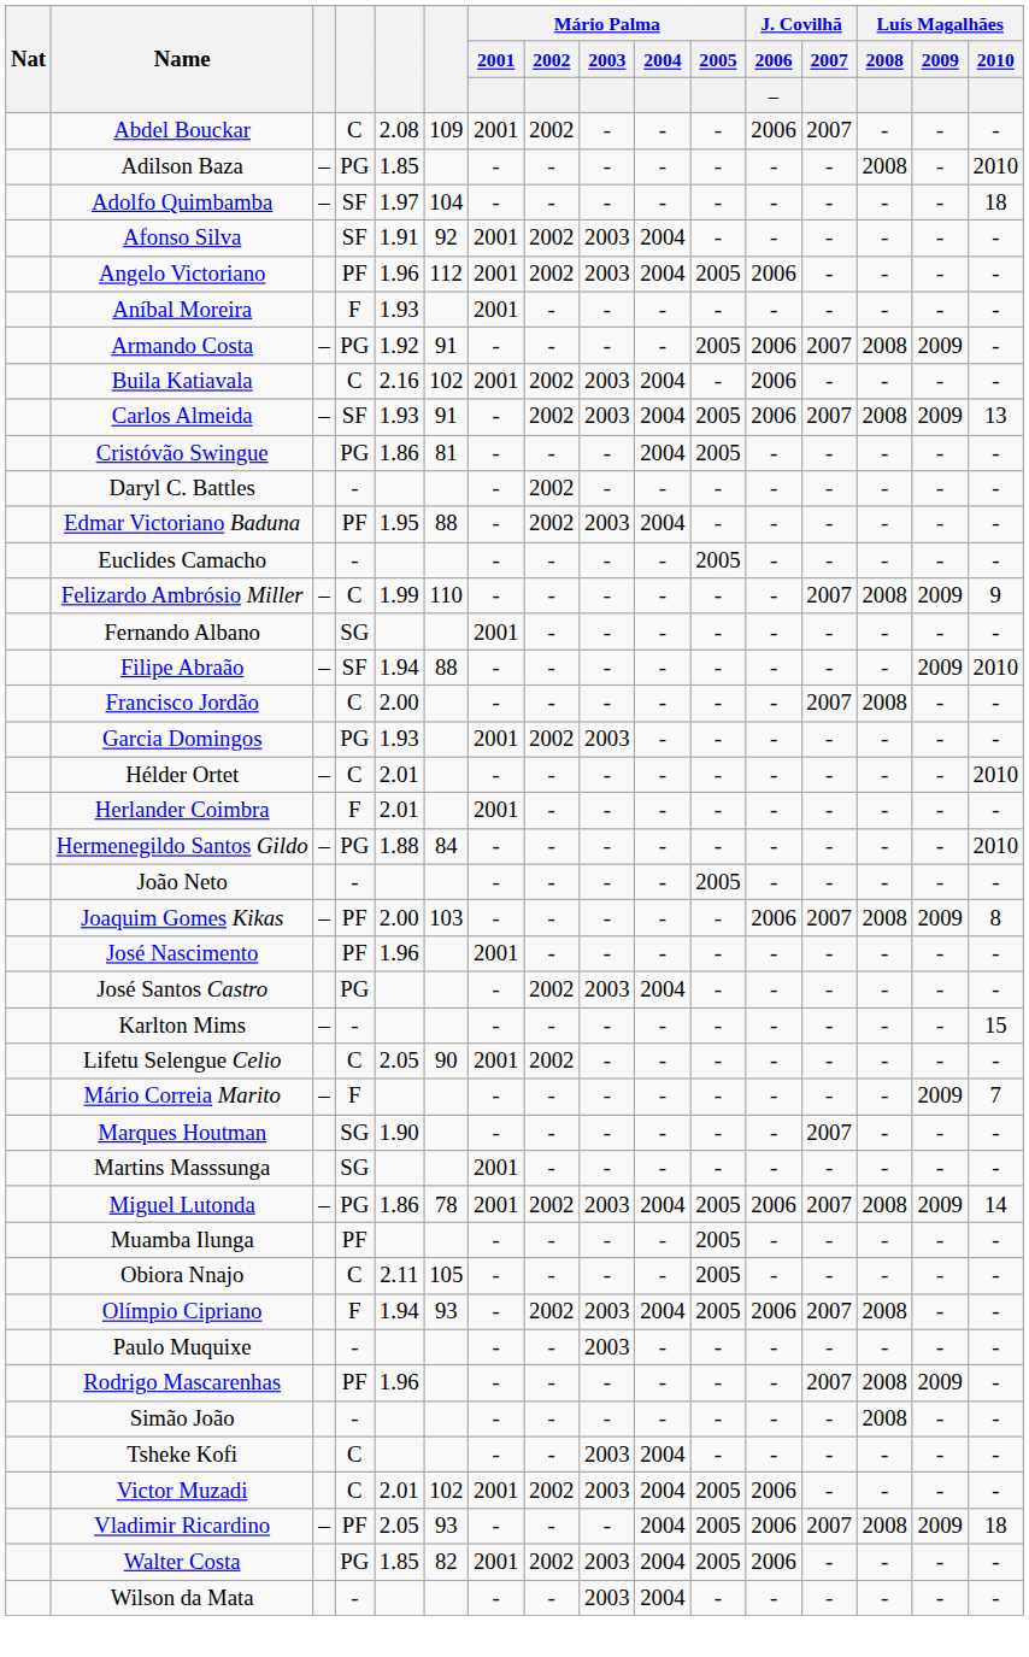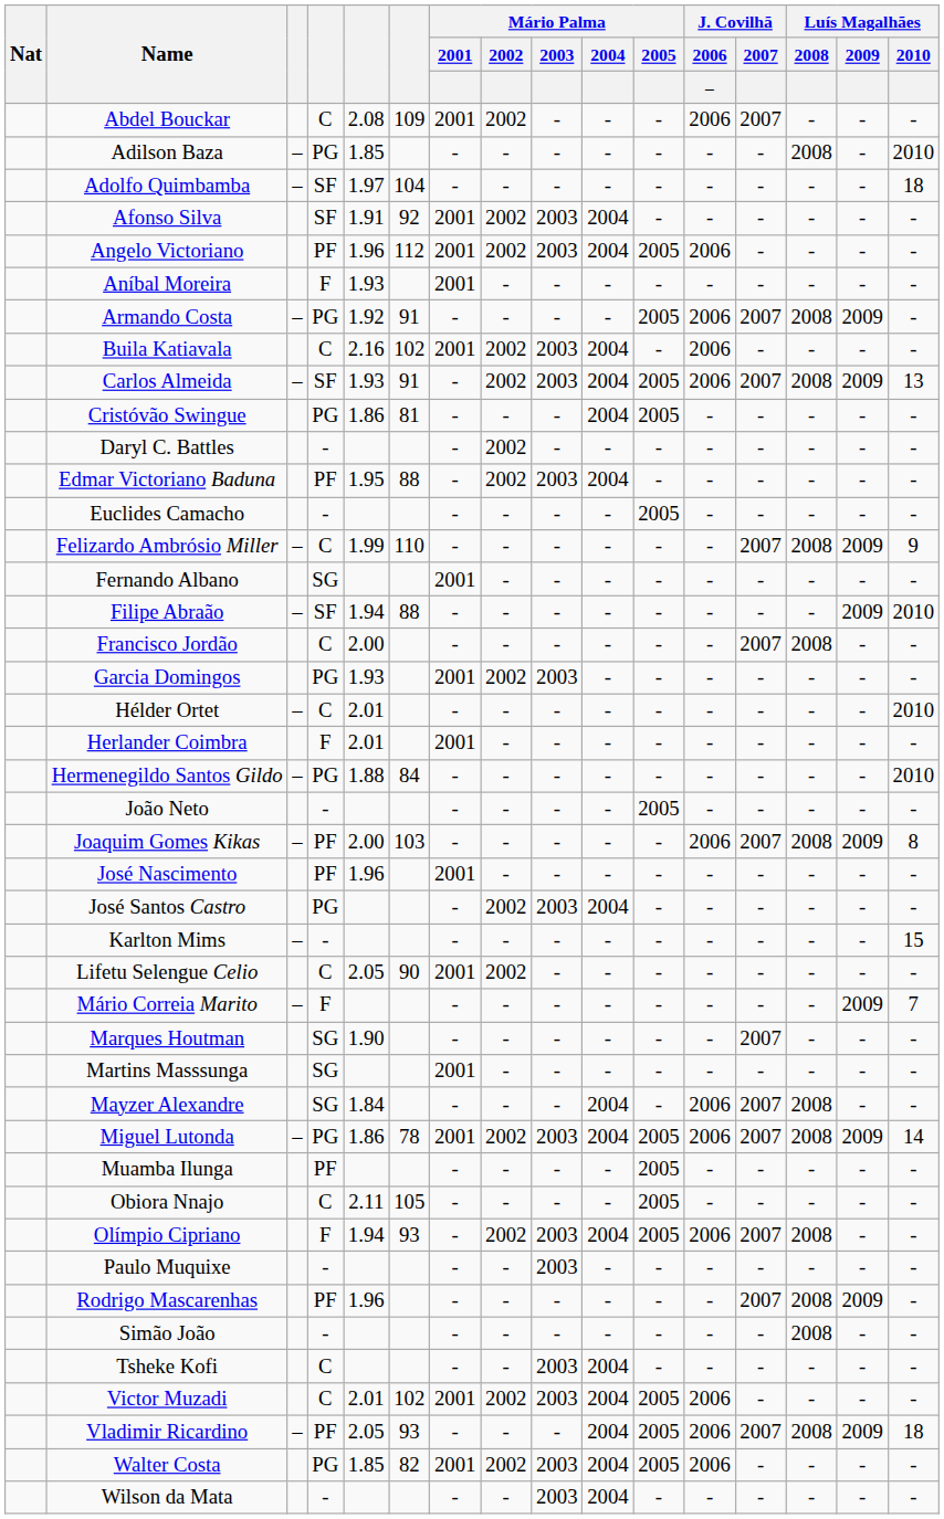 <table class="wikitable plainrowheaders sortable" style="text-align:center">
 <tr>
 <th scope="col" rowspan="3">Nat</th>
 <th scope="col" rowspan="3">Name</th>
 <th scope="col" rowspan="3"></th>
 <th scope="col" rowspan="3"></th>
 <th scope="col" rowspan="3"></th>
 <th scope="col" rowspan="3"></th>
 <th colspan="5"><small><a href='#'>Mário Palma</a></small></th>
 <th colspan="2"><small><a href='#'>J. Covilhã</a></small></th>
 <th colspan="3"><small><a href='#'>Luís Magalhães</a></small></th>
 </tr>
 <tr>
 <th colspan="1"><small><a href='#'>2001</a></small></th>
 <th colspan="1"><small><a href='#'>2002</a></small></th>
 <th colspan="1"><small><a href='#'>2003</a></small></th>
 <th colspan="1"><small><a href='#'>2004</a></small></th>
 <th colspan="1"><small><a href='#'>2005</a></small></th>
 <th colspan="1"><small><a href='#'>2006</a></small></th>
 <th colspan="1"><small><a href='#'>2007</a></small></th>
 <th colspan="1"><small><a href='#'>2008</a></small></th>
 <th colspan="1"><small><a href='#'>2009</a></small></th>
 <th colspan="1"><small><a href='#'>2010</a></small></th>
 </tr>
 <tr>
 <th scope="col" rowspan="1"><small></small></th>
 <th scope="col" rowspan="1"><small></small></th>
 <th scope="col" rowspan="1"><small></small></th>
 <th scope="col" rowspan="1"><small></small></th>
 <th scope="col" rowspan="1"><small></small></th>
 <th scope="col" rowspan="1"><small>–</small></th>
 <th scope="col" rowspan="1"><small></small></th>
 <th scope="col" rowspan="1"><small></small></th>
 <th scope="col" rowspan="1"><small></small></th>
 <th scope="col" rowspan="1"><small></small></th>
 </tr>
 <tr>
 <td></td>
 <td><a href='#'>Abdel Bouckar</a></td>
 <td></td>
 <td data-sort-value="5">C</td>
 <td>2.08</td>
 <td>109</td>
 <td>2001</td>
 <td>2002</td>
 <td>-</td>
 <td>-</td>
 <td>-</td>
 <td>2006</td>
 <td>2007</td>
 <td>-</td>
 <td>-</td>
 <td>-</td>
 </tr>
 <tr>
 <td></td>
 <td>Adilson Baza</td>
 <td>–</td>
 <td data-sort-value="1">PG</td>
 <td>1.85</td>
 <td></td>
 <td>-</td>
 <td>-</td>
 <td>-</td>
 <td>-</td>
 <td>-</td>
 <td>-</td>
 <td>-</td>
 <td>2008</td>
 <td>-</td>
 <td>2010</td>
 </tr>
 <tr>
 <td></td>
 <td><a href='#'>Adolfo Quimbamba</a></td>
 <td>–</td>
 <td data-sort-value="3">SF</td>
 <td>1.97</td>
 <td>104</td>
 <td>-</td>
 <td>-</td>
 <td>-</td>
 <td>-</td>
 <td>-</td>
 <td>-</td>
 <td>-</td>
 <td>-</td>
 <td>-</td>
 <td>18</td>
 </tr>
 <tr>
 <td></td>
 <td><a href='#'>Afonso Silva</a></td>
 <td></td>
 <td data-sort-value="3">SF</td>
 <td>1.91</td>
 <td>92</td>
 <td>2001</td>
 <td>2002</td>
 <td>2003</td>
 <td>2004</td>
 <td>-</td>
 <td>-</td>
 <td>-</td>
 <td>-</td>
 <td>-</td>
 <td>-</td>
 </tr>
 <tr>
 <td></td>
 <td><a href='#'>Angelo Victoriano</a></td>
 <td></td>
 <td data-sort-value="4">PF</td>
 <td>1.96</td>
 <td>112</td>
 <td>2001</td>
 <td>2002</td>
 <td>2003</td>
 <td>2004</td>
 <td>2005</td>
 <td>2006</td>
 <td>-</td>
 <td>-</td>
 <td>-</td>
 <td>-</td>
 </tr>
 <tr>
 <td></td>
 <td><a href='#'>Aníbal Moreira</a></td>
 <td></td>
 <td data-sort-value="3">F</td>
 <td>1.93</td>
 <td></td>
 <td>2001</td>
 <td>-</td>
 <td>-</td>
 <td>-</td>
 <td>-</td>
 <td>-</td>
 <td>-</td>
 <td>-</td>
 <td>-</td>
 <td>-</td>
 </tr>
 <tr>
 <td></td>
 <td><a href='#'>Armando Costa</a></td>
 <td>–</td>
 <td data-sort-value="1">PG</td>
 <td>1.92</td>
 <td>91</td>
 <td>-</td>
 <td>-</td>
 <td>-</td>
 <td>-</td>
 <td>2005</td>
 <td>2006</td>
 <td>2007</td>
 <td>2008</td>
 <td>2009</td>
 <td>-</td>
 </tr>
 <tr>
 <td></td>
 <td><a href='#'>Buila Katiavala</a></td>
 <td></td>
 <td data-sort-value="5">C</td>
 <td>2.16</td>
 <td>102</td>
 <td>2001</td>
 <td>2002</td>
 <td>2003</td>
 <td>2004</td>
 <td>-</td>
 <td>2006</td>
 <td>-</td>
 <td>-</td>
 <td>-</td>
 <td>-</td>
 </tr>
 <tr>
 <td></td>
 <td><a href='#'>Carlos Almeida</a></td>
 <td>–</td>
 <td data-sort-value="3">SF</td>
 <td>1.93</td>
 <td>91</td>
 <td>-</td>
 <td>2002</td>
 <td>2003</td>
 <td>2004</td>
 <td>2005</td>
 <td>2006</td>
 <td>2007</td>
 <td>2008</td>
 <td>2009</td>
 <td>13</td>
 </tr>
 <tr>
 <td></td>
 <td><a href='#'>Cristóvão Swingue</a></td>
 <td></td>
 <td data-sort-value="1">PG</td>
 <td>1.86</td>
 <td>81</td>
 <td>-</td>
 <td>-</td>
 <td>-</td>
 <td>2004</td>
 <td>2005</td>
 <td>-</td>
 <td>-</td>
 <td>-</td>
 <td>-</td>
 <td>-</td>
 </tr>
 <tr>
 <td></td>
 <td>Daryl C. Battles</td>
 <td></td>
 <td data-sort-value="6">-</td>
 <td></td>
 <td></td>
 <td>-</td>
 <td>2002</td>
 <td>-</td>
 <td>-</td>
 <td>-</td>
 <td>-</td>
 <td>-</td>
 <td>-</td>
 <td>-</td>
 <td>-</td>
 </tr>
 <tr>
 <td></td>
 <td><a href='#'>Edmar Victoriano</a> <em>Baduna</em></td>
 <td></td>
 <td data-sort-value="4">PF</td>
 <td>1.95</td>
 <td>88</td>
 <td>-</td>
 <td>2002</td>
 <td>2003</td>
 <td>2004</td>
 <td>-</td>
 <td>-</td>
 <td>-</td>
 <td>-</td>
 <td>-</td>
 <td>-</td>
 </tr>
 <tr>
 <td></td>
 <td>Euclides Camacho</td>
 <td></td>
 <td data-sort-value="6">-</td>
 <td></td>
 <td></td>
 <td>-</td>
 <td>-</td>
 <td>-</td>
 <td>-</td>
 <td>2005</td>
 <td>-</td>
 <td>-</td>
 <td>-</td>
 <td>-</td>
 <td>-</td>
 </tr>
 <tr>
 <td></td>
 <td><a href='#'>Felizardo Ambrósio</a> <em>Miller</em></td>
 <td>–</td>
 <td data-sort-value="5">C</td>
 <td>1.99</td>
 <td>110</td>
 <td>-</td>
 <td>-</td>
 <td>-</td>
 <td>-</td>
 <td>-</td>
 <td>-</td>
 <td>2007</td>
 <td>2008</td>
 <td>2009</td>
 <td data-sort-value="09">9</td>
 </tr>
 <tr>
 <td></td>
 <td>Fernando Albano</td>
 <td></td>
 <td data-sort-value="2">SG</td>
 <td></td>
 <td></td>
 <td>2001</td>
 <td>-</td>
 <td>-</td>
 <td>-</td>
 <td>-</td>
 <td>-</td>
 <td>-</td>
 <td>-</td>
 <td>-</td>
 <td>-</td>
 </tr>
 <tr>
 <td></td>
 <td><a href='#'>Filipe Abraão</a></td>
 <td>–</td>
 <td data-sort-value="3">SF</td>
 <td>1.94</td>
 <td>88</td>
 <td>-</td>
 <td>-</td>
 <td>-</td>
 <td>-</td>
 <td>-</td>
 <td>-</td>
 <td>-</td>
 <td>-</td>
 <td>2009</td>
 <td>2010</td>
 </tr>
 <tr>
 <td></td>
 <td><a href='#'>Francisco Jordão</a></td>
 <td></td>
 <td data-sort-value="5">C</td>
 <td>2.00</td>
 <td></td>
 <td>-</td>
 <td>-</td>
 <td>-</td>
 <td>-</td>
 <td>-</td>
 <td>-</td>
 <td>2007</td>
 <td>2008</td>
 <td>-</td>
 <td>-</td>
 </tr>
 <tr>
 <td></td>
 <td><a href='#'>Garcia Domingos</a></td>
 <td></td>
 <td data-sort-value="1">PG</td>
 <td>1.93</td>
 <td></td>
 <td>2001</td>
 <td>2002</td>
 <td>2003</td>
 <td>-</td>
 <td>-</td>
 <td>-</td>
 <td>-</td>
 <td>-</td>
 <td>-</td>
 <td>-</td>
 </tr>
 <tr>
 <td></td>
 <td>Hélder Ortet</td>
 <td>–</td>
 <td data-sort-value="5">C</td>
 <td>2.01</td>
 <td></td>
 <td>-</td>
 <td>-</td>
 <td>-</td>
 <td>-</td>
 <td>-</td>
 <td>-</td>
 <td>-</td>
 <td>-</td>
 <td>-</td>
 <td>2010</td>
 </tr>
 <tr>
 <td></td>
 <td><a href='#'>Herlander Coimbra</a></td>
 <td></td>
 <td data-sort-value="3">F</td>
 <td>2.01</td>
 <td></td>
 <td>2001</td>
 <td>-</td>
 <td>-</td>
 <td>-</td>
 <td>-</td>
 <td>-</td>
 <td>-</td>
 <td>-</td>
 <td>-</td>
 <td>-</td>
 </tr>
 <tr>
 <td></td>
 <td><a href='#'>Hermenegildo Santos</a> <em>Gildo</em></td>
 <td>–</td>
 <td data-sort-value="1">PG</td>
 <td>1.88</td>
 <td>84</td>
 <td>-</td>
 <td>-</td>
 <td>-</td>
 <td>-</td>
 <td>-</td>
 <td>-</td>
 <td>-</td>
 <td>-</td>
 <td>-</td>
 <td>2010</td>
 </tr>
 <tr>
 <td></td>
 <td>João Neto</td>
 <td></td>
 <td data-sort-value="6">-</td>
 <td></td>
 <td></td>
 <td>-</td>
 <td>-</td>
 <td>-</td>
 <td>-</td>
 <td>2005</td>
 <td>-</td>
 <td>-</td>
 <td>-</td>
 <td>-</td>
 <td>-</td>
 </tr>
 <tr>
 <td></td>
 <td><a href='#'>Joaquim Gomes</a> <em>Kikas</em></td>
 <td>–</td>
 <td data-sort-value="4">PF</td>
 <td>2.00</td>
 <td>103</td>
 <td>-</td>
 <td>-</td>
 <td>-</td>
 <td>-</td>
 <td>-</td>
 <td>2006</td>
 <td>2007</td>
 <td>2008</td>
 <td>2009</td>
 <td data-sort-value="08">8</td>
 </tr>
 <tr>
 <td></td>
 <td><a href='#'>José Nascimento</a></td>
 <td></td>
 <td data-sort-value="4">PF</td>
 <td>1.96</td>
 <td></td>
 <td>2001</td>
 <td>-</td>
 <td>-</td>
 <td>-</td>
 <td>-</td>
 <td>-</td>
 <td>-</td>
 <td>-</td>
 <td>-</td>
 <td>-</td>
 </tr>
 <tr>
 <td></td>
 <td>José Santos <em>Castro</em></td>
 <td></td>
 <td data-sort-value="1">PG</td>
 <td></td>
 <td></td>
 <td>-</td>
 <td>2002</td>
 <td>2003</td>
 <td>2004</td>
 <td>-</td>
 <td>-</td>
 <td>-</td>
 <td>-</td>
 <td>-</td>
 <td>-</td>
 </tr>
 <tr>
 <td></td>
 <td>Karlton Mims</td>
 <td>–</td>
 <td data-sort-value="6">-</td>
 <td></td>
 <td></td>
 <td>-</td>
 <td>-</td>
 <td>-</td>
 <td>-</td>
 <td>-</td>
 <td>-</td>
 <td>-</td>
 <td>-</td>
 <td>-</td>
 <td>15</td>
 </tr>
 <tr>
 <td></td>
 <td>Lifetu Selengue <em>Celio</em></td>
 <td></td>
 <td data-sort-value="5">C</td>
 <td>2.05</td>
 <td>90</td>
 <td>2001</td>
 <td>2002</td>
 <td>-</td>
 <td>-</td>
 <td>-</td>
 <td>-</td>
 <td>-</td>
 <td>-</td>
 <td>-</td>
 <td>-</td>
 </tr>
 <tr>
 <td></td>
 <td><a href='#'>Mário Correia</a> <em>Marito</em></td>
 <td>–</td>
 <td data-sort-value="3">F</td>
 <td></td>
 <td></td>
 <td>-</td>
 <td>-</td>
 <td>-</td>
 <td>-</td>
 <td>-</td>
 <td>-</td>
 <td>-</td>
 <td>-</td>
 <td>2009</td>
 <td data-sort-value="07">7</td>
 </tr>
 <tr>
 <td></td>
 <td><a href='#'>Marques Houtman</a></td>
 <td></td>
 <td data-sort-value="2">SG</td>
 <td>1.90</td>
 <td></td>
 <td>-</td>
 <td>-</td>
 <td>-</td>
 <td>-</td>
 <td>-</td>
 <td>-</td>
 <td>2007</td>
 <td>-</td>
 <td>-</td>
 <td>-</td>
 </tr>
 <tr>
 <td></td>
 <td>Martins Masssunga</td>
 <td></td>
 <td data-sort-value="2">SG</td>
 <td></td>
 <td></td>
 <td>2001</td>
 <td>-</td>
 <td>-</td>
 <td>-</td>
 <td>-</td>
 <td>-</td>
 <td>-</td>
 <td>-</td>
 <td>-</td>
 <td>-</td>
 </tr>
 <tr>
 <td></td>
+<td><a href='#'>Mayzer Alexandre</a></td>
+<td></td>
+<td data-sort-value="2">SG</td>
+<td>1.84</td>
+<td></td>
+<td>-</td>
+<td>-</td>
+<td>-</td>
+<td>2004</td>
+<td>-</td>
+<td>2006</td>
+<td>2007</td>
+<td>2008</td>
+<td>-</td>
+<td>-</td>
+</tr>
+<tr>
+<td></td>
 <td><a href='#'>Miguel Lutonda</a></td>
 <td>–</td>
 <td data-sort-value="1">PG</td>
 <td>1.86</td>
 <td>78</td>
 <td>2001</td>
 <td>2002</td>
 <td>2003</td>
 <td>2004</td>
 <td>2005</td>
 <td>2006</td>
 <td>2007</td>
 <td>2008</td>
 <td>2009</td>
 <td>14</td>
 </tr>
 <tr>
 <td></td>
 <td>Muamba Ilunga</td>
 <td></td>
 <td data-sort-value="4">PF</td>
 <td></td>
 <td></td>
 <td>-</td>
 <td>-</td>
 <td>-</td>
 <td>-</td>
 <td>2005</td>
 <td>-</td>
 <td>-</td>
 <td>-</td>
 <td>-</td>
 <td>-</td>
 </tr>
 <tr>
 <td></td>
 <td>Obiora Nnajo</td>
 <td></td>
 <td data-sort-value="5">C</td>
 <td>2.11</td>
 <td>105</td>
 <td>-</td>
 <td>-</td>
 <td>-</td>
 <td>-</td>
 <td>2005</td>
 <td>-</td>
 <td>-</td>
 <td>-</td>
 <td>-</td>
 <td>-</td>
 </tr>
 <tr>
 <td></td>
 <td><a href='#'>Olímpio Cipriano</a></td>
 <td></td>
 <td data-sort-value="3">F</td>
 <td>1.94</td>
 <td>93</td>
 <td>-</td>
 <td>2002</td>
 <td>2003</td>
 <td>2004</td>
 <td>2005</td>
 <td>2006</td>
 <td>2007</td>
 <td>2008</td>
 <td>-</td>
 <td>-</td>
 </tr>
 <tr>
 <td></td>
 <td>Paulo Muquixe</td>
 <td></td>
 <td data-sort-value="6">-</td>
 <td></td>
 <td></td>
 <td>-</td>
 <td>-</td>
 <td>2003</td>
 <td>-</td>
 <td>-</td>
 <td>-</td>
 <td>-</td>
 <td>-</td>
 <td>-</td>
 <td>-</td>
 </tr>
 <tr>
 <td></td>
 <td><a href='#'>Rodrigo Mascarenhas</a></td>
 <td></td>
 <td data-sort-value="4">PF</td>
 <td>1.96</td>
 <td></td>
 <td>-</td>
 <td>-</td>
 <td>-</td>
 <td>-</td>
 <td>-</td>
 <td>-</td>
 <td>2007</td>
 <td>2008</td>
 <td>2009</td>
 <td>-</td>
 </tr>
 <tr>
 <td></td>
 <td>Simão João</td>
 <td></td>
 <td data-sort-value="6">-</td>
 <td></td>
 <td></td>
 <td>-</td>
 <td>-</td>
 <td>-</td>
 <td>-</td>
 <td>-</td>
 <td>-</td>
 <td>-</td>
 <td>2008</td>
 <td>-</td>
 <td>-</td>
 </tr>
 <tr>
 <td></td>
 <td>Tsheke Kofi</td>
 <td></td>
 <td data-sort-value="5">C</td>
 <td></td>
 <td></td>
 <td>-</td>
 <td>-</td>
 <td>2003</td>
 <td>2004</td>
 <td>-</td>
 <td>-</td>
 <td>-</td>
 <td>-</td>
 <td>-</td>
 <td>-</td>
 </tr>
 <tr>
 <td></td>
 <td><a href='#'>Victor Muzadi</a></td>
 <td></td>
 <td data-sort-value="5">C</td>
 <td>2.01</td>
 <td>102</td>
 <td>2001</td>
 <td>2002</td>
 <td>2003</td>
 <td>2004</td>
 <td>2005</td>
 <td>2006</td>
 <td>-</td>
 <td>-</td>
 <td>-</td>
 <td>-</td>
 </tr>
 <tr>
 <td></td>
 <td><a href='#'>Vladimir Ricardino</a></td>
 <td>–</td>
 <td data-sort-value="4">PF</td>
 <td>2.05</td>
 <td>93</td>
 <td>-</td>
 <td>-</td>
 <td>-</td>
 <td>2004</td>
 <td>2005</td>
 <td>2006</td>
 <td>2007</td>
 <td>2008</td>
 <td>2009</td>
 <td>18</td>
 </tr>
 <tr>
 <td></td>
 <td><a href='#'>Walter Costa</a></td>
 <td></td>
 <td data-sort-value="1">PG</td>
 <td>1.85</td>
 <td>82</td>
 <td>2001</td>
 <td>2002</td>
 <td>2003</td>
 <td>2004</td>
 <td>2005</td>
 <td>2006</td>
 <td>-</td>
 <td>-</td>
 <td>-</td>
 <td>-</td>
 </tr>
 <tr>
 <td></td>
 <td>Wilson da Mata</td>
 <td></td>
 <td data-sort-value="6">-</td>
 <td></td>
 <td></td>
 <td>-</td>
 <td>-</td>
 <td>2003</td>
 <td>2004</td>
 <td>-</td>
 <td>-</td>
 <td>-</td>
 <td>-</td>
 <td>-</td>
 <td>-</td>
 </tr>
 </table>
